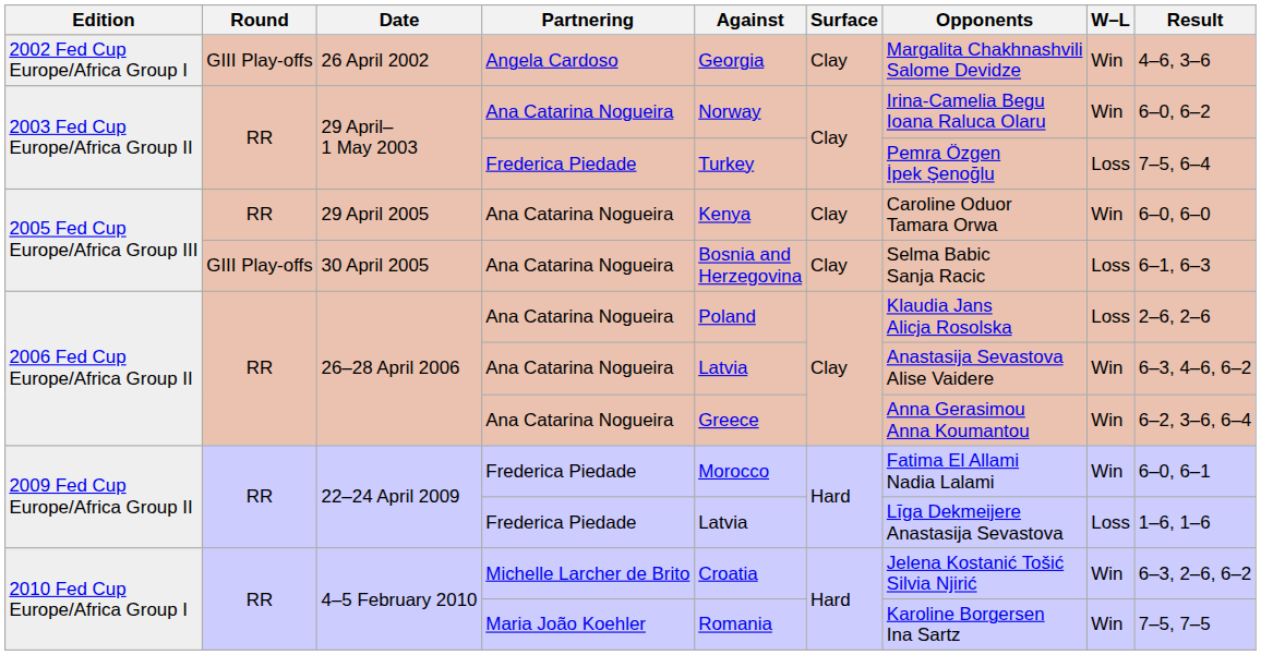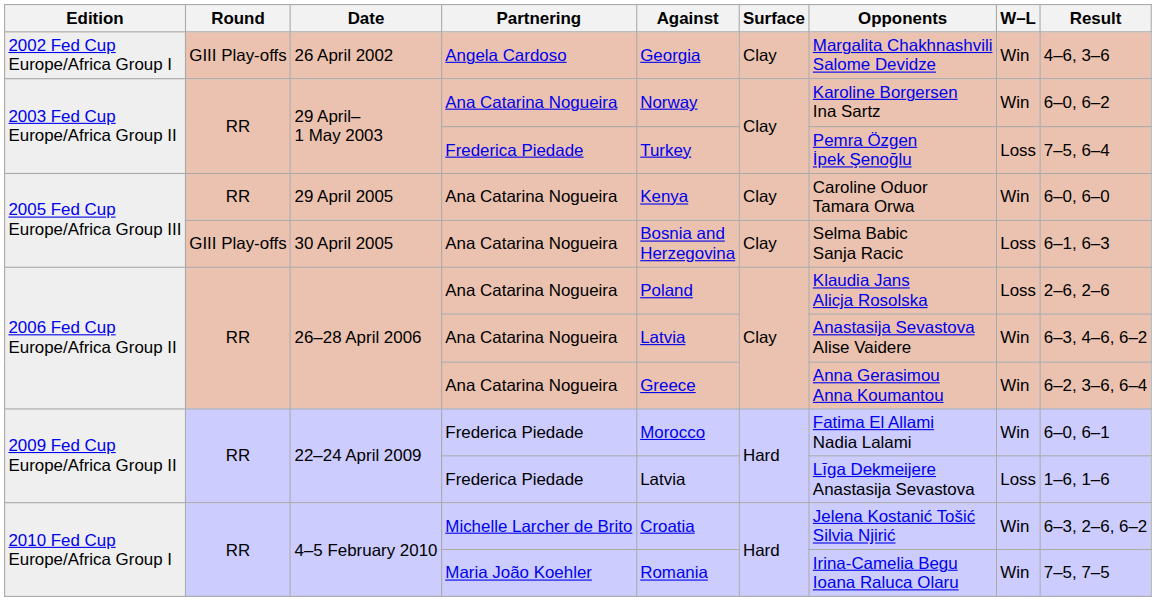 <table class="wikitable" style="font-size:97%;">
 <tr bgcolor="#eeeeee">
 <th>Edition</th>
 <th>Round</th>
 <th>Date</th>
 <th>Partnering</th>
 <th>Against</th>
 <th>Surface</th>
 <th>Opponents</th>
 <th>W–L</th>
 <th>Result</th>
 </tr>
 <tr bgcolor="#EBC2AF">
 <td bgcolor=#efefef><a href='#'>2002 Fed Cup</a><br>Europe/Africa Group I</td>
 <td align=center>GIII Play-offs</td>
 <td>26 April 2002</td>
 <td> <a href='#'>Angela Cardoso</a></td>
 <td> <a href='#'>Georgia</a></td>
 <td>Clay</td>
 <td> <a href='#'>Margalita Chakhnashvili</a> <br>  <a href='#'>Salome Devidze</a></td>
 <td>Win</td>
 <td>4–6, 3–6</td>
 </tr>
 <tr bgcolor="#EBC2AF">
 <td rowspan=2 bgcolor=#efefef><a href='#'>2003 Fed Cup</a><br>Europe/Africa Group II</td>
 <td rowspan=2 align=center>RR</td>
 <td rowspan=2>29 April–<br>1 May 2003</td>
 <td> <a href='#'>Ana Catarina Nogueira</a></td>
 <td> <a href='#'>Norway</a></td>
 <td rowspan=2>Clay</td>
-<td> <a href='#'>Irina-Camelia Begu</a> <br>  <a href='#'>Ioana Raluca Olaru</a></td>
+<td> <a href='#'>Karoline Borgersen</a> <br>  Ina Sartz</td>
 <td>Win</td>
 <td>6–0, 6–2</td>
 </tr>
 <tr bgcolor="#EBC2AF">
 <td> <a href='#'>Frederica Piedade</a></td>
 <td> <a href='#'>Turkey</a></td>
 <td> <a href='#'>Pemra Özgen</a> <br>  <a href='#'>İpek Şenoğlu</a></td>
 <td>Loss</td>
 <td>7–5, 6–4</td>
 </tr>
 <tr bgcolor="#EBC2AF">
 <td rowspan=2 bgcolor=#efefef><a href='#'>2005 Fed Cup</a><br>Europe/Africa Group III</td>
 <td align=center>RR</td>
 <td>29 April 2005</td>
 <td> Ana Catarina Nogueira</td>
 <td> <a href='#'>Kenya</a></td>
 <td>Clay</td>
 <td> Caroline Oduor <br>  Tamara Orwa</td>
 <td>Win</td>
 <td>6–0, 6–0</td>
 </tr>
 <tr bgcolor="#EBC2AF">
 <td align=center>GIII Play-offs</td>
 <td>30 April 2005</td>
 <td> Ana Catarina Nogueira</td>
 <td> <a href='#'>Bosnia and<br> Herzegovina</a></td>
 <td>Clay</td>
 <td> Selma Babic <br>  Sanja Racic</td>
 <td>Loss</td>
 <td>6–1, 6–3</td>
 </tr>
 <tr bgcolor="#EBC2AF">
 <td rowspan=3 bgcolor=#efefef><a href='#'>2006 Fed Cup</a><br>Europe/Africa Group II</td>
 <td rowspan=3 align=center>RR</td>
 <td rowspan=3>26–28 April 2006</td>
 <td> Ana Catarina Nogueira</td>
 <td> <a href='#'>Poland</a></td>
 <td rowspan=3>Clay</td>
 <td> <a href='#'>Klaudia Jans</a> <br>  <a href='#'>Alicja Rosolska</a></td>
 <td>Loss</td>
 <td>2–6, 2–6</td>
 </tr>
 <tr bgcolor="#EBC2AF">
 <td> Ana Catarina Nogueira</td>
 <td> <a href='#'>Latvia</a></td>
 <td> <a href='#'>Anastasija Sevastova</a> <br>  Alise Vaidere</td>
 <td>Win</td>
 <td>6–3, 4–6, 6–2</td>
 </tr>
 <tr bgcolor="#EBC2AF">
 <td> Ana Catarina Nogueira</td>
 <td> <a href='#'>Greece</a></td>
 <td> <a href='#'>Anna Gerasimou</a> <br>  <a href='#'>Anna Koumantou</a></td>
 <td>Win</td>
 <td>6–2, 3–6, 6–4</td>
 </tr>
 <tr bgcolor="#CCCCFF">
 <td rowspan=2 bgcolor=#efefef><a href='#'>2009 Fed Cup</a><br>Europe/Africa Group II</td>
 <td rowspan=2 align=center>RR</td>
 <td rowspan=2>22–24 April 2009</td>
 <td> Frederica Piedade</td>
 <td> <a href='#'>Morocco</a></td>
 <td rowspan=2>Hard</td>
 <td> <a href='#'>Fatima El Allami</a> <br>  Nadia Lalami</td>
 <td>Win</td>
 <td>6–0, 6–1</td>
 </tr>
 <tr bgcolor="#CCCCFF">
 <td> Frederica Piedade</td>
 <td> Latvia</td>
 <td> <a href='#'>Līga Dekmeijere</a> <br>  Anastasija Sevastova</td>
 <td>Loss</td>
 <td>1–6, 1–6</td>
 </tr>
 <tr bgcolor="#CCCCFF">
 <td rowspan=2 bgcolor=#efefef><a href='#'>2010 Fed Cup</a><br>Europe/Africa Group I</td>
 <td rowspan=2 align=center>RR</td>
 <td rowspan=2>4–5 February 2010</td>
 <td> <a href='#'>Michelle Larcher de Brito</a></td>
 <td> <a href='#'>Croatia</a></td>
 <td rowspan=2>Hard</td>
 <td> <a href='#'>Jelena Kostanić Tošić</a> <br>  <a href='#'>Silvia Njirić</a></td>
 <td>Win</td>
 <td>6–3, 2–6, 6–2</td>
 </tr>
 <tr bgcolor="#CCCCFF">
 <td> <a href='#'>Maria João Koehler</a></td>
 <td> <a href='#'>Romania</a></td>
-<td> <a href='#'>Karoline Borgersen</a> <br>  Ina Sartz</td>
+<td> <a href='#'>Irina-Camelia Begu</a> <br>  <a href='#'>Ioana Raluca Olaru</a></td>
 <td>Win</td>
 <td>7–5, 7–5</td>
 </tr>
 </table>
